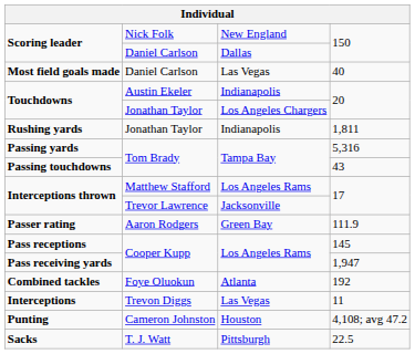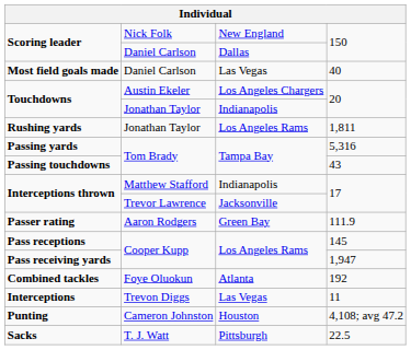 <table class="wikitable">
 <tr>
 <th colspan="4">Individual</th>
 </tr>
 <tr>
 <td rowspan="2"><strong>Scoring leader</strong></td>
 <td><a href='#'>Nick Folk</a></td>
 <td><a href='#'>New England</a></td>
 <td rowspan="2">150</td>
 </tr>
 <tr>
 <td><a href='#'>Daniel Carlson</a></td>
 <td><a href='#'>Dallas</a></td>
 </tr>
 <tr>
 <td><strong>Most field goals made</strong></td>
 <td>Daniel Carlson</td>
 <td>Las Vegas</td>
 <td>40</td>
 </tr>
 <tr>
 <td rowspan="2"><strong>Touchdowns</strong></td>
 <td><a href='#'>Austin Ekeler</a></td>
-<td><a href='#'>Indianapolis</a></td>
+<td><a href='#'>Los Angeles Chargers</a></td>
 <td rowspan="2">20</td>
 </tr>
 <tr>
 <td><a href='#'>Jonathan Taylor</a></td>
-<td><a href='#'>Los Angeles Chargers</a></td>
+<td><a href='#'>Indianapolis</a></td>
 </tr>
 <tr>
 <td><strong>Rushing yards</strong></td>
 <td>Jonathan Taylor</td>
-<td>Indianapolis</td>
+<td><a href='#'>Los Angeles Rams</a></td>
 <td>1,811</td>
 </tr>
 <tr>
 <td><strong>Passing yards</strong></td>
 <td rowspan="2"><a href='#'>Tom Brady</a></td>
 <td rowspan="2"><a href='#'>Tampa Bay</a></td>
 <td>5,316</td>
 </tr>
 <tr>
 <td><strong>Passing touchdowns</strong></td>
 <td>43</td>
 </tr>
 <tr>
 <td rowspan="2"><strong>Interceptions thrown</strong></td>
 <td><a href='#'>Matthew Stafford</a></td>
-<td><a href='#'>Los Angeles Rams</a></td>
+<td>Indianapolis</td>
 <td rowspan="2">17</td>
 </tr>
 <tr>
 <td><a href='#'>Trevor Lawrence</a></td>
 <td><a href='#'>Jacksonville</a></td>
 </tr>
 <tr>
 <td><strong>Passer rating</strong></td>
 <td><a href='#'>Aaron Rodgers</a></td>
 <td><a href='#'>Green Bay</a></td>
 <td>111.9</td>
 </tr>
 <tr>
 <td><strong>Pass receptions</strong></td>
 <td rowspan="2"><a href='#'>Cooper Kupp</a></td>
 <td rowspan="2"><a href='#'>Los Angeles Rams</a></td>
 <td>145</td>
 </tr>
 <tr>
 <td><strong>Pass receiving yards</strong></td>
 <td>1,947</td>
 </tr>
 <tr>
 <td><strong>Combined tackles</strong></td>
 <td><a href='#'>Foye Oluokun</a></td>
 <td><a href='#'>Atlanta</a></td>
 <td>192</td>
 </tr>
 <tr>
 <td><strong>Interceptions</strong></td>
 <td><a href='#'>Trevon Diggs</a></td>
 <td><a href='#'>Las Vegas</a></td>
 <td>11</td>
 </tr>
 <tr>
 <td><strong>Punting</strong></td>
 <td><a href='#'>Cameron Johnston</a></td>
 <td><a href='#'>Houston</a></td>
 <td>4,108; avg 47.2</td>
 </tr>
 <tr>
 <td><strong>Sacks</strong></td>
 <td><a href='#'>T. J. Watt</a></td>
 <td><a href='#'>Pittsburgh</a></td>
 <td>22.5</td>
 </tr>
 </table>
